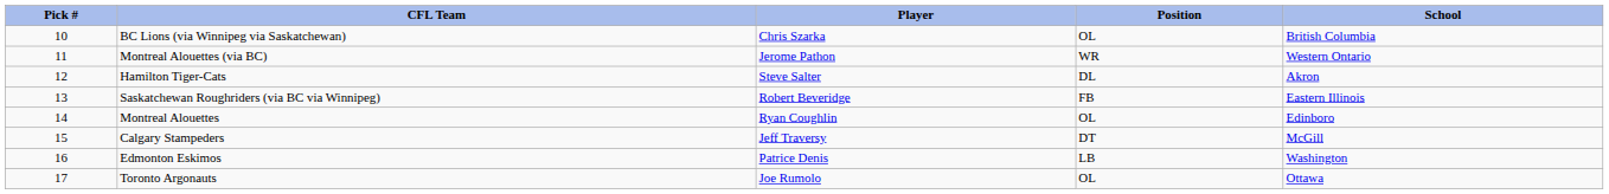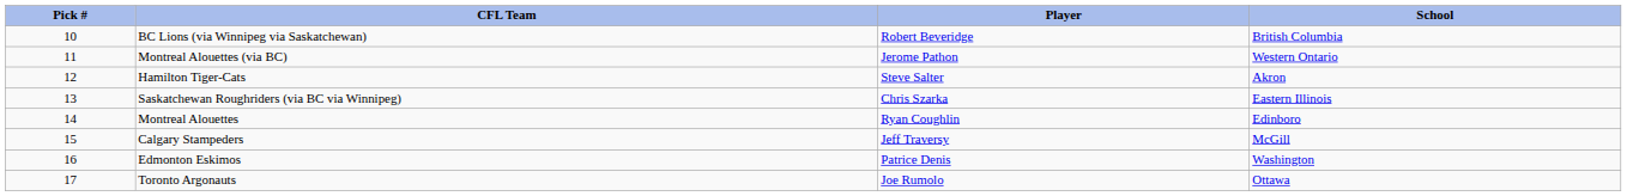 <table class="wikitable" style="width: 100%">
 <tr>
 <th style="background:#A8BDEC;" width=7%>Pick #</th>
 <th width=40% style="background:#A8BDEC;">CFL Team</th>
 <th width=20% style="background:#A8BDEC;">Player</th>
-<th width=13% style="background:#A8BDEC;">Position</th>
 <th width=20% style="background:#A8BDEC;">School</th>
 </tr>
 <tr>
 <td align=center>10</td>
 <td>BC Lions (via Winnipeg via Saskatchewan)</td>
-<td><a href='#'>Chris Szarka</a></td>
-<td>OL</td>
+<td><a href='#'>Robert Beveridge</a></td>
 <td><a href='#'>British Columbia</a></td>
 </tr>
 <tr>
 <td align=center>11</td>
 <td>Montreal Alouettes (via BC)</td>
 <td><a href='#'>Jerome Pathon</a></td>
-<td>WR</td>
 <td><a href='#'>Western Ontario</a></td>
 </tr>
 <tr>
 <td align=center>12</td>
 <td>Hamilton Tiger-Cats</td>
 <td><a href='#'>Steve Salter</a></td>
-<td>DL</td>
 <td><a href='#'>Akron</a></td>
 </tr>
 <tr>
 <td align=center>13</td>
 <td>Saskatchewan Roughriders (via BC via Winnipeg)</td>
-<td><a href='#'>Robert Beveridge</a></td>
-<td>FB</td>
+<td><a href='#'>Chris Szarka</a></td>
 <td><a href='#'>Eastern Illinois</a></td>
 </tr>
 <tr>
 <td align=center>14</td>
 <td>Montreal Alouettes</td>
 <td><a href='#'>Ryan Coughlin</a></td>
-<td>OL</td>
 <td><a href='#'>Edinboro</a></td>
 </tr>
 <tr>
 <td align=center>15</td>
 <td>Calgary Stampeders</td>
 <td><a href='#'>Jeff Traversy</a></td>
-<td>DT</td>
 <td><a href='#'>McGill</a></td>
 </tr>
 <tr>
 <td align=center>16</td>
 <td>Edmonton Eskimos</td>
 <td><a href='#'>Patrice Denis</a></td>
-<td>LB</td>
 <td><a href='#'>Washington</a></td>
 </tr>
 <tr>
 <td align=center>17</td>
 <td>Toronto Argonauts</td>
 <td><a href='#'>Joe Rumolo</a></td>
-<td>OL</td>
 <td><a href='#'>Ottawa</a></td>
 </tr>
 </table>
